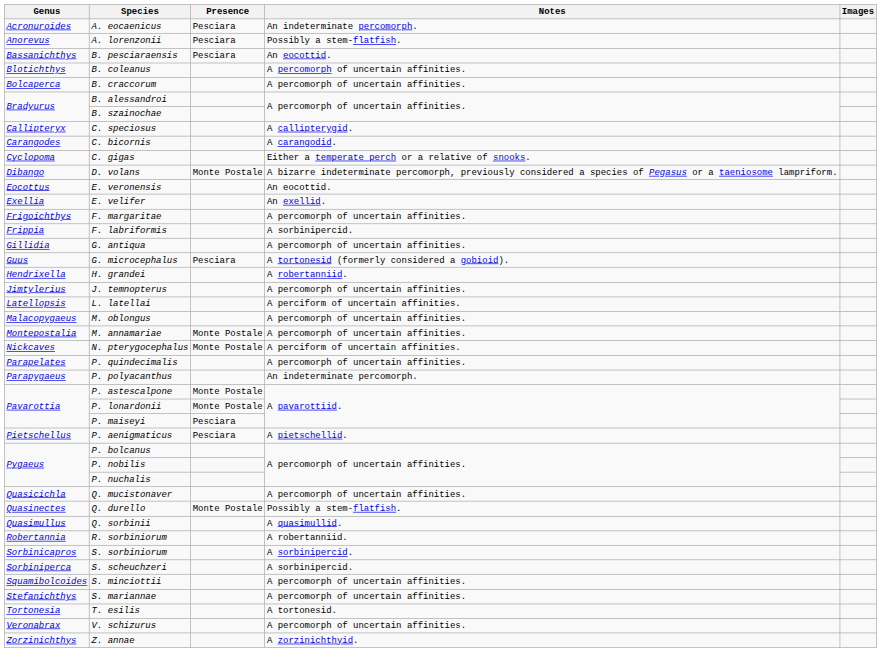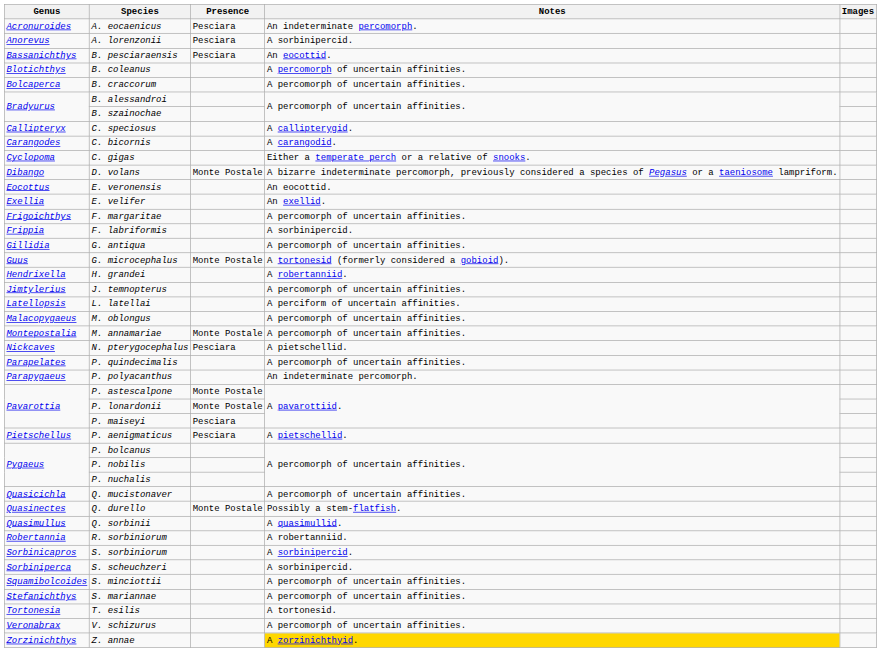 <table class="wikitable" align="center">
 <tr>
 <th>Genus</th>
 <th>Species</th>
 <th>Presence</th>
 <th>Notes</th>
 <th>Images</th>
 </tr>
 <tr>
 <td><em><a href='#'>Acronuroides</a></em></td>
 <td><em>A. eocaenicus</em></td>
 <td>Pesciara</td>
 <td>An indeterminate <a href='#'>percomorph</a>.</td>
 <td></td>
 </tr>
 <tr>
 <td><em><a href='#'>Anorevus</a></em></td>
 <td><em>A. lorenzonii</em></td>
 <td>Pesciara</td>
-<td>Possibly a stem-<a href='#'>flatfish</a>.</td>
+<td>A sorbinipercid.</td>
 <td></td>
 </tr>
 <tr>
 <td><em><a href='#'>Bassanichthys</a></em></td>
 <td><em>B. pesciaraensis</em></td>
 <td>Pesciara</td>
 <td>An <a href='#'>eocottid</a>.</td>
 <td></td>
 </tr>
 <tr>
 <td><em><a href='#'>Blotichthys</a></em></td>
 <td><em>B. coleanus</em></td>
 <td></td>
 <td>A <a href='#'>percomorph</a> of uncertain affinities.</td>
 <td></td>
 </tr>
 <tr>
 <td><em><a href='#'>Bolcaperca</a></em></td>
 <td><em>B. craccorum</em></td>
 <td></td>
 <td>A percomorph of uncertain affinities.</td>
 <td></td>
 </tr>
 <tr>
 <td rowspan="2"><em><a href='#'>Bradyurus</a></em></td>
 <td><em>B. alessandroi</em></td>
 <td></td>
 <td rowspan="2">A percomorph of uncertain affinities.</td>
 <td></td>
 </tr>
 <tr>
 <td><em>B. szainochae</em></td>
 <td></td>
 <td></td>
 </tr>
 <tr>
 <td><em><a href='#'>Callipteryx</a></em></td>
 <td><em>C. speciosus</em></td>
 <td></td>
 <td>A <a href='#'>callipterygid</a>.</td>
 <td></td>
 </tr>
 <tr>
 <td><em><a href='#'>Carangodes</a></em></td>
 <td><em>C. bicornis</em></td>
 <td></td>
 <td>A <a href='#'>carangodid</a>.</td>
 <td></td>
 </tr>
 <tr>
 <td><em><a href='#'>Cyclopoma</a></em></td>
 <td><em>C. gigas</em></td>
 <td></td>
 <td>Either a <a href='#'>temperate perch</a> or a relative of <a href='#'>snooks</a>.</td>
 <td></td>
 </tr>
 <tr>
 <td><em><a href='#'>Dibango</a></em></td>
 <td><em>D. volans</em></td>
 <td>Monte Postale</td>
 <td>A bizarre indeterminate percomorph, previously considered a species of <em><a href='#'>Pegasus</a></em> or a <a href='#'>taeniosome</a> lampriform.</td>
 <td></td>
 </tr>
 <tr>
 <td><em><a href='#'>Eocottus</a></em></td>
 <td><em>E. veronensis</em></td>
 <td></td>
 <td>An eocottid.</td>
 <td></td>
 </tr>
 <tr>
 <td><em><a href='#'>Exellia</a></em></td>
 <td><em>E. velifer</em></td>
 <td></td>
 <td>An <a href='#'>exellid</a>.</td>
 <td></td>
 </tr>
 <tr>
 <td><em><a href='#'>Frigoichthys</a></em></td>
 <td><em>F. margaritae</em></td>
 <td></td>
 <td>A percomorph of uncertain affinities.</td>
 <td></td>
 </tr>
 <tr>
 <td><em><a href='#'>Frippia</a></em></td>
 <td><em>F. labriformis</em></td>
 <td></td>
 <td>A sorbinipercid.</td>
 <td></td>
 </tr>
 <tr>
 <td><em><a href='#'>Gillidia</a></em></td>
 <td><em>G. antiqua</em></td>
 <td></td>
 <td>A percomorph of uncertain affinities.</td>
 <td></td>
 </tr>
 <tr>
 <td><em><a href='#'>Guus</a></em></td>
 <td><em>G. microcephalus</em></td>
-<td>Pesciara</td>
+<td>Monte Postale</td>
 <td>A <a href='#'>tortonesid</a> (formerly considered a <a href='#'>gobioid</a>).</td>
 <td></td>
 </tr>
 <tr>
 <td><em><a href='#'>Hendrixella</a></em></td>
 <td><em>H. grandei</em></td>
 <td></td>
 <td>A <a href='#'>robertanniid</a>.</td>
 <td></td>
 </tr>
 <tr>
 <td><em><a href='#'>Jimtylerius</a></em></td>
 <td><em>J. temnopterus</em></td>
 <td></td>
 <td>A percomorph of uncertain affinities.</td>
 <td></td>
 </tr>
 <tr>
 <td><em><a href='#'>Latellopsis</a></em></td>
 <td><em>L. latellai</em></td>
 <td></td>
 <td>A perciform of uncertain affinities.</td>
 <td></td>
 </tr>
 <tr>
 <td><em><a href='#'>Malacopygaeus</a></em></td>
 <td><em>M. oblongus</em></td>
 <td></td>
 <td>A percomorph of uncertain affinities.</td>
 <td></td>
 </tr>
 <tr>
 <td><em><a href='#'>Montepostalia</a></em></td>
 <td><em>M. annamariae</em></td>
 <td>Monte Postale</td>
 <td>A percomorph of uncertain affinities.</td>
 <td></td>
 </tr>
 <tr>
 <td><em><a href='#'>Nickcaves</a></em></td>
 <td><em>N. pterygocephalus</em></td>
-<td>Monte Postale</td>
-<td>A perciform of uncertain affinities.</td>
+<td>Pesciara</td>
+<td>A pietschellid.</td>
 <td></td>
 </tr>
 <tr>
 <td><em><a href='#'>Parapelates</a></em></td>
 <td><em>P. quindecimalis</em></td>
 <td></td>
 <td>A percomorph of uncertain affinities.</td>
 <td></td>
 </tr>
 <tr>
 <td><em><a href='#'>Parapygaeus</a></em></td>
 <td><em>P. polyacanthus</em></td>
 <td></td>
 <td>An indeterminate percomorph.</td>
 <td></td>
 </tr>
 <tr>
 <td rowspan="3"><em><a href='#'>Pavarottia</a></em></td>
 <td><em>P. astescalpone</em></td>
 <td>Monte Postale</td>
 <td rowspan="3">A <a href='#'>pavarottiid</a>.</td>
 <td></td>
 </tr>
 <tr>
 <td><em>P. lonardonii</em></td>
 <td>Monte Postale</td>
 <td></td>
 </tr>
 <tr>
 <td><em>P. maiseyi</em></td>
 <td>Pesciara</td>
 <td></td>
 </tr>
 <tr>
 <td><em><a href='#'>Pietschellus</a></em></td>
 <td><em>P. aenigmaticus</em></td>
 <td>Pesciara</td>
 <td>A <a href='#'>pietschellid</a>.</td>
 <td></td>
 </tr>
 <tr>
 <td rowspan="3"><em><a href='#'>Pygaeus</a></em></td>
 <td><em>P. bolcanus</em></td>
 <td></td>
 <td rowspan="3">A percomorph of uncertain affinities.</td>
 <td></td>
 </tr>
 <tr>
 <td><em>P. nobilis</em></td>
 <td></td>
 <td></td>
 </tr>
 <tr>
 <td><em>P. nuchalis</em></td>
 <td></td>
 <td></td>
 </tr>
 <tr>
 <td><em><a href='#'>Quasicichla</a></em></td>
 <td><em>Q. mucistonaver</em></td>
 <td></td>
 <td>A percomorph of uncertain affinities.</td>
 <td></td>
 </tr>
 <tr>
 <td><em><a href='#'>Quasinectes</a></em></td>
 <td><em>Q. durello</em></td>
 <td>Monte Postale</td>
 <td>Possibly a stem-<a href='#'>flatfish</a>.</td>
 <td></td>
 </tr>
 <tr>
 <td><em><a href='#'>Quasimullus</a></em></td>
 <td><em>Q. sorbinii</em></td>
 <td></td>
 <td>A <a href='#'>quasimullid</a>.</td>
 <td></td>
 </tr>
 <tr>
 <td><em><a href='#'>Robertannia</a></em></td>
 <td><em>R. sorbiniorum</em></td>
 <td></td>
 <td>A robertanniid.</td>
 <td></td>
 </tr>
 <tr>
 <td><em><a href='#'>Sorbinicapros</a></em></td>
 <td><em>S. sorbiniorum</em></td>
 <td></td>
 <td>A <a href='#'>sorbinipercid</a>.</td>
 <td></td>
 </tr>
 <tr>
 <td><em><a href='#'>Sorbiniperca</a></em></td>
 <td><em>S. scheuchzeri</em></td>
 <td></td>
 <td>A sorbinipercid.</td>
 <td></td>
 </tr>
 <tr>
 <td><em><a href='#'>Squamibolcoides</a></em></td>
 <td><em>S. minciottii</em></td>
 <td></td>
 <td>A percomorph of uncertain affinities.</td>
 <td></td>
 </tr>
 <tr>
 <td><em><a href='#'>Stefanichthys</a></em></td>
 <td><em>S. mariannae</em></td>
 <td></td>
 <td>A percomorph of uncertain affinities.</td>
 <td></td>
 </tr>
 <tr>
 <td><em><a href='#'>Tortonesia</a></em></td>
 <td><em>T. esilis</em></td>
 <td></td>
 <td>A tortonesid.</td>
 <td></td>
 </tr>
 <tr>
 <td><em><a href='#'>Veronabrax</a></em></td>
 <td><em>V. schizurus</em></td>
 <td></td>
 <td>A percomorph of uncertain affinities.</td>
 <td></td>
 </tr>
 <tr>
 <td><em><a href='#'>Zorzinichthys</a></em></td>
 <td><em>Z. annae</em></td>
 <td></td>
-<td>A <a href='#'>zorzinichthyid</a>.</td>
+<td style="background: gold;">A <a href='#'>zorzinichthyid</a>.</td>
 <td></td>
 </tr>
 </table>
